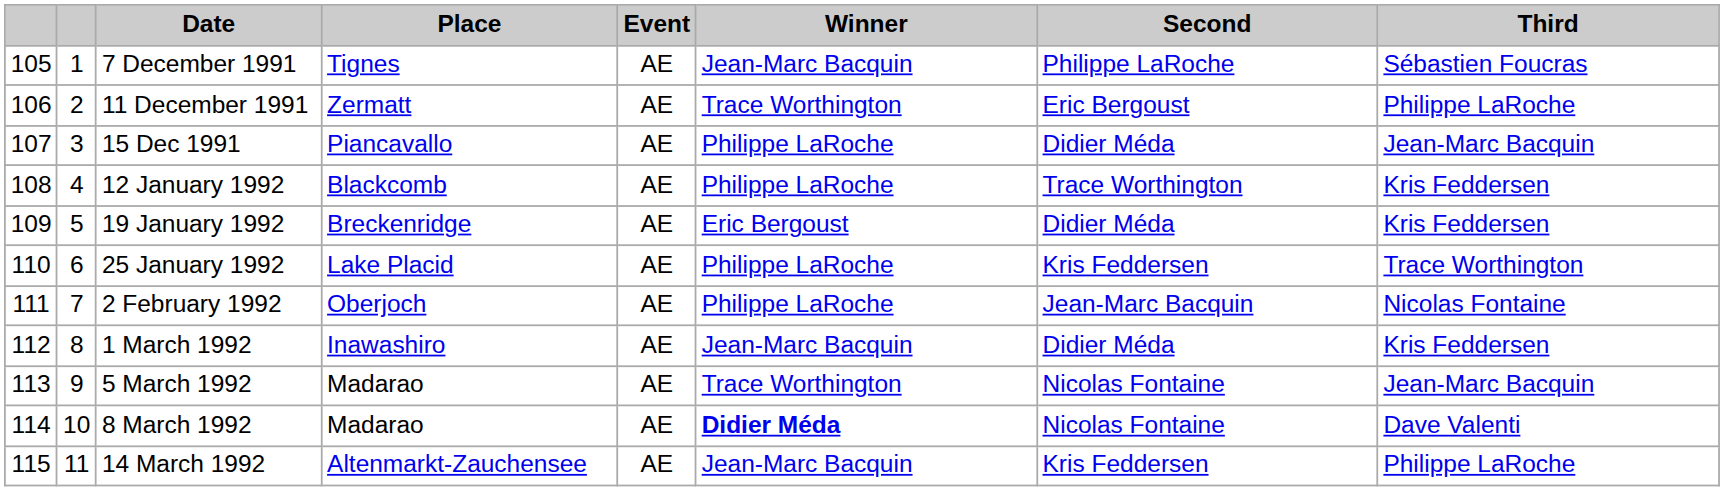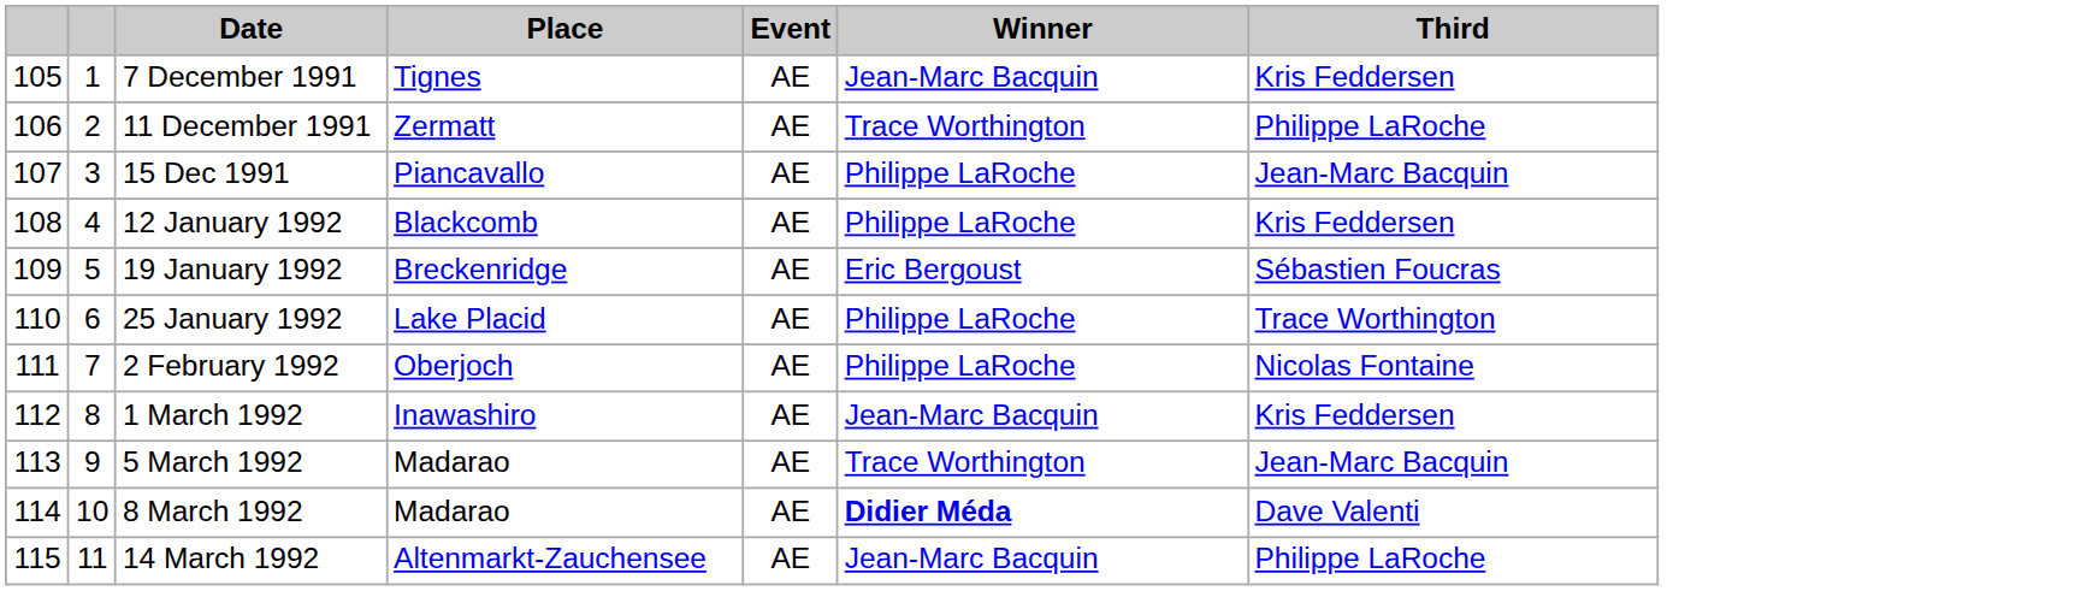 <table class="wikitable plainrowheaders" style="background:#fff; font-size:86%; line-height:16px; border:grey solid 1px; border-collapse:collapse;">
 <tr style="background:#ccc; text-align:center;">
 <th scope="col" style="background:#ccc; width=20 px;"></th>
 <th scope="col" style="background:#ccc; width=30 px;"></th>
 <th scope="col" style="background:#ccc; width:120px;">Date</th>
 <th scope="col" style="background:#ccc; width:160px;">Place</th>
 <th scope="col" style="background:#ccc; width:15px;">Event</th>
 <th scope="col" style="background:#ccc; width:185px;">Winner</th>
-<th scope="col" style="background:#ccc; width:185px;">Second</th>
 <th scope="col" style="background:#ccc; width:185px;">Third</th>
 </tr>
 <tr>
 <td align=center>105</td>
 <td align=center>1</td>
 <td>7 December 1991</td>
 <td> <a href='#'>Tignes</a></td>
 <td align=center>AE</td>
 <td> <a href='#'>Jean-Marc Bacquin</a></td>
-<td> <a href='#'>Philippe LaRoche</a></td>
-<td> <a href='#'>Sébastien Foucras</a></td>
+<td> <a href='#'>Kris Feddersen</a></td>
 </tr>
 <tr>
 <td align=center>106</td>
 <td align=center>2</td>
 <td>11 December 1991</td>
 <td> <a href='#'>Zermatt</a></td>
 <td align=center>AE</td>
 <td> <a href='#'>Trace Worthington</a></td>
-<td> <a href='#'>Eric Bergoust</a></td>
 <td> <a href='#'>Philippe LaRoche</a></td>
 </tr>
 <tr>
 <td align=center>107</td>
 <td align=center>3</td>
 <td>15 Dec 1991</td>
 <td> <a href='#'>Piancavallo</a></td>
 <td align=center>AE</td>
 <td> <a href='#'>Philippe LaRoche</a></td>
-<td> <a href='#'>Didier Méda</a></td>
 <td> <a href='#'>Jean-Marc Bacquin</a></td>
 </tr>
 <tr>
 <td align=center>108</td>
 <td align=center>4</td>
 <td>12 January 1992</td>
 <td> <a href='#'>Blackcomb</a></td>
 <td align=center>AE</td>
 <td> <a href='#'>Philippe LaRoche</a></td>
-<td> <a href='#'>Trace Worthington</a></td>
 <td> <a href='#'>Kris Feddersen</a></td>
 </tr>
 <tr>
 <td align=center>109</td>
 <td align=center>5</td>
 <td>19 January 1992</td>
 <td> <a href='#'>Breckenridge</a></td>
 <td align=center>AE</td>
 <td> <a href='#'>Eric Bergoust</a></td>
-<td> <a href='#'>Didier Méda</a></td>
-<td> <a href='#'>Kris Feddersen</a></td>
+<td> <a href='#'>Sébastien Foucras</a></td>
 </tr>
 <tr>
 <td align=center>110</td>
 <td align=center>6</td>
 <td>25 January 1992</td>
 <td> <a href='#'>Lake Placid</a></td>
 <td align=center>AE</td>
 <td> <a href='#'>Philippe LaRoche</a></td>
-<td> <a href='#'>Kris Feddersen</a></td>
 <td> <a href='#'>Trace Worthington</a></td>
 </tr>
 <tr>
 <td align=center>111</td>
 <td align=center>7</td>
 <td>2 February 1992</td>
 <td> <a href='#'>Oberjoch</a></td>
 <td align=center>AE</td>
 <td> <a href='#'>Philippe LaRoche</a></td>
-<td> <a href='#'>Jean-Marc Bacquin</a></td>
 <td> <a href='#'>Nicolas Fontaine</a></td>
 </tr>
 <tr>
 <td align=center>112</td>
 <td align=center>8</td>
 <td>1 March 1992</td>
 <td> <a href='#'>Inawashiro</a></td>
 <td align=center>AE</td>
 <td> <a href='#'>Jean-Marc Bacquin</a></td>
-<td> <a href='#'>Didier Méda</a></td>
 <td> <a href='#'>Kris Feddersen</a></td>
 </tr>
 <tr>
 <td align=center>113</td>
 <td align=center>9</td>
 <td>5 March 1992</td>
 <td> Madarao</td>
 <td align=center>AE</td>
 <td> <a href='#'>Trace Worthington</a></td>
-<td> <a href='#'>Nicolas Fontaine</a></td>
 <td> <a href='#'>Jean-Marc Bacquin</a></td>
 </tr>
 <tr>
 <td align=center>114</td>
 <td align=center>10</td>
 <td>8 March 1992</td>
 <td> Madarao</td>
 <td align=center>AE</td>
 <td><strong> <a href='#'>Didier Méda</a></strong></td>
-<td> <a href='#'>Nicolas Fontaine</a></td>
 <td> <a href='#'>Dave Valenti</a></td>
 </tr>
 <tr>
 <td align=center>115</td>
 <td align=center>11</td>
 <td>14 March 1992</td>
 <td> <a href='#'>Altenmarkt-Zauchensee</a></td>
 <td align=center>AE</td>
 <td> <a href='#'>Jean-Marc Bacquin</a></td>
-<td> <a href='#'>Kris Feddersen</a></td>
 <td> <a href='#'>Philippe LaRoche</a></td>
 </tr>
 </table>
